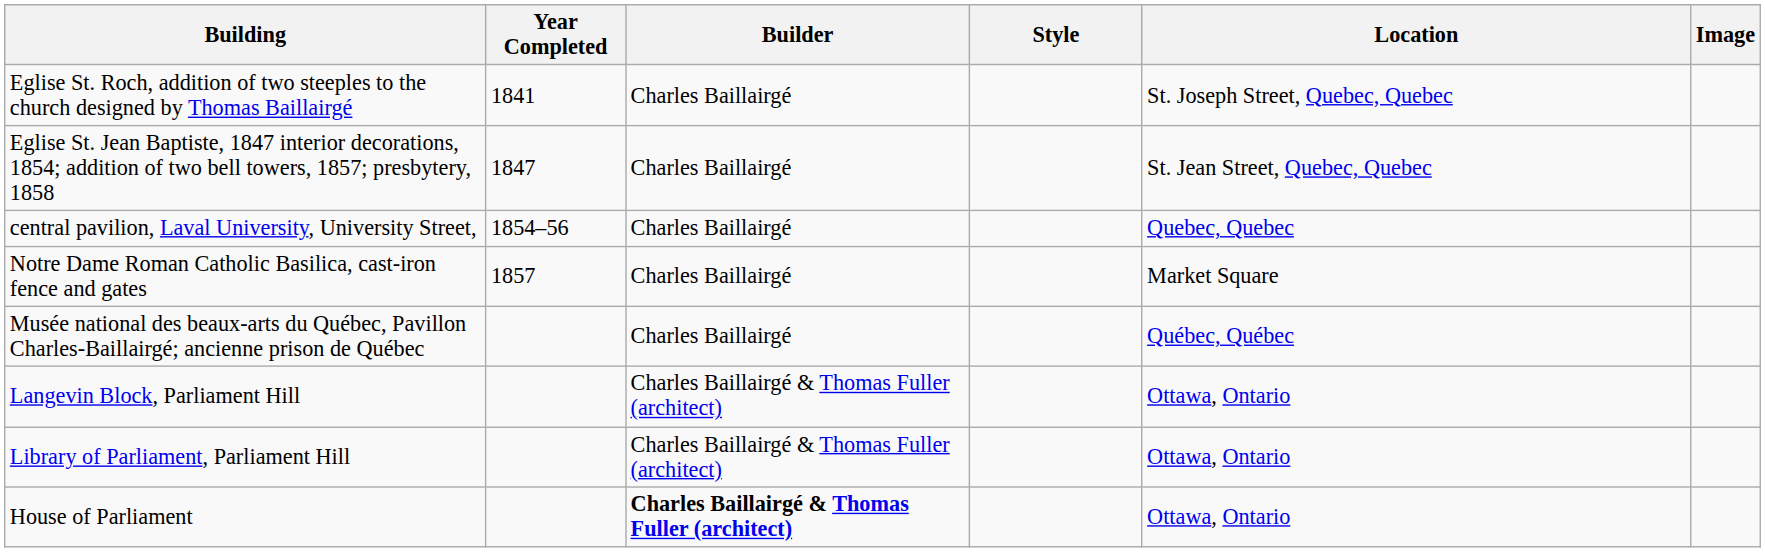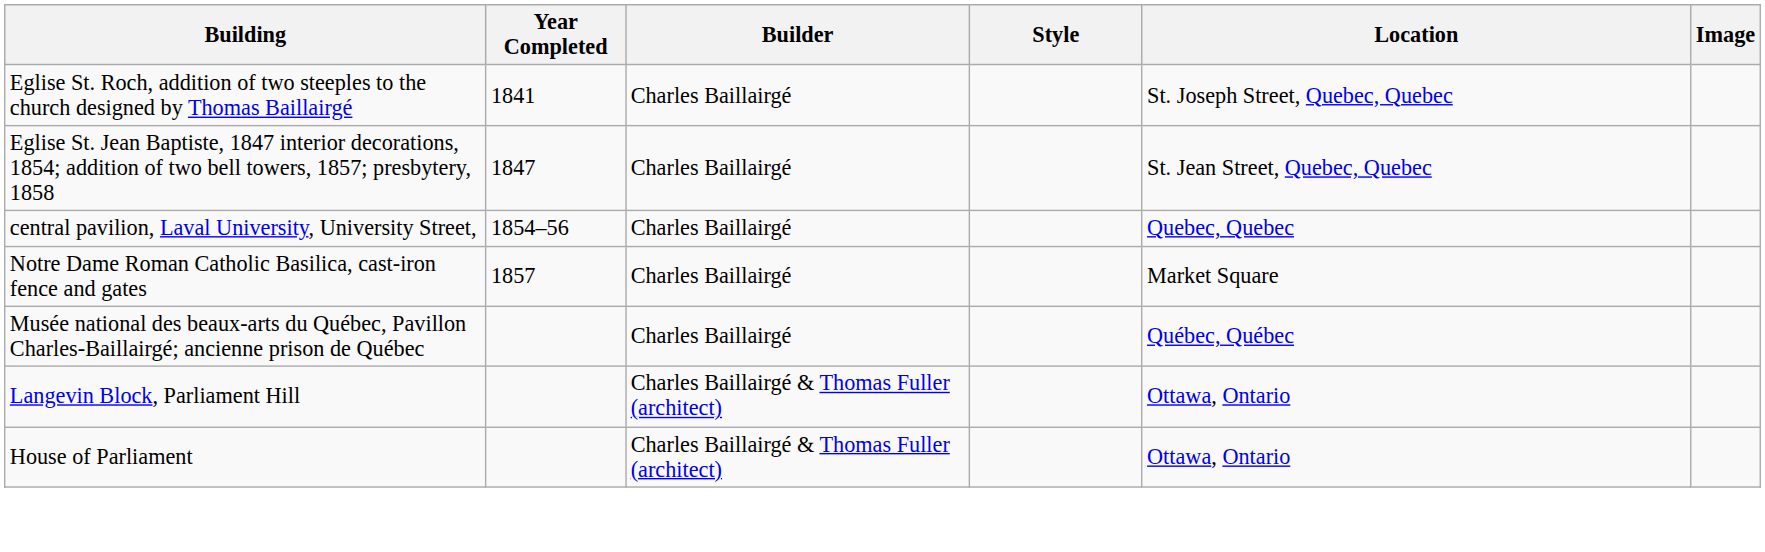 <table class="wikitable" style="margin:1em auto;">
 <tr style="background:lightblue;">
 <th width=28%>Building</th>
 <th width=8%>Year Completed</th>
 <th width=20%>Builder</th>
 <th width=10%>Style</th>
 <th width=32%>Location</th>
 <th width=7%>Image</th>
 </tr>
 <tr>
 <td>Eglise St. Roch, addition of two steeples to the church designed by <a href='#'>Thomas Baillairgé</a></td>
 <td>1841</td>
 <td>Charles Baillairgé</td>
 <td></td>
 <td>St. Joseph Street, <a href='#'>Quebec, Quebec</a></td>
 <td></td>
 </tr>
 <tr>
 <td>Eglise St. Jean Baptiste, 1847 interior decorations, 1854; addition of two bell towers, 1857; presbytery, 1858</td>
 <td>1847</td>
 <td>Charles Baillairgé</td>
 <td></td>
 <td>St. Jean Street, <a href='#'>Quebec, Quebec</a></td>
 <td></td>
 </tr>
 <tr>
 <td>central pavilion, <a href='#'>Laval University</a>, University Street,</td>
 <td>1854–56</td>
 <td>Charles Baillairgé</td>
 <td></td>
 <td><a href='#'>Quebec, Quebec</a></td>
 <td></td>
 </tr>
 <tr>
 <td>Notre Dame Roman Catholic Basilica, cast-iron fence and gates</td>
 <td>1857</td>
 <td>Charles Baillairgé</td>
 <td></td>
 <td>Market Square</td>
 <td></td>
 </tr>
 <tr>
 <td>Musée national des beaux-arts du Québec, Pavillon Charles-Baillairgé; ancienne prison de Québec</td>
 <td></td>
 <td>Charles Baillairgé</td>
 <td></td>
 <td><a href='#'>Québec, Québec</a></td>
 <td></td>
 </tr>
 <tr>
 <td><a href='#'>Langevin Block</a>, Parliament Hill</td>
 <td></td>
 <td>Charles Baillairgé & <a href='#'>Thomas Fuller (architect)</a></td>
 <td></td>
 <td><a href='#'>Ottawa</a>, <a href='#'>Ontario</a></td>
 <td></td>
 </tr>
 <tr>
-<td><a href='#'>Library of Parliament</a>, Parliament Hill</td>
-<td></td>
-<td>Charles Baillairgé & <a href='#'>Thomas Fuller (architect)</a></td>
-<td></td>
-<td><a href='#'>Ottawa</a>, <a href='#'>Ontario</a></td>
-<td></td>
-</tr>
-<tr>
 <td>House of Parliament</td>
 <td></td>
-<td><strong>Charles Baillairgé &  <a href='#'>Thomas Fuller (architect)</a></strong></td>
+<td>Charles Baillairgé &  <a href='#'>Thomas Fuller (architect)</a></td>
 <td></td>
 <td><a href='#'>Ottawa</a>, <a href='#'>Ontario</a></td>
 <td></td>
 </tr>
 </table>
